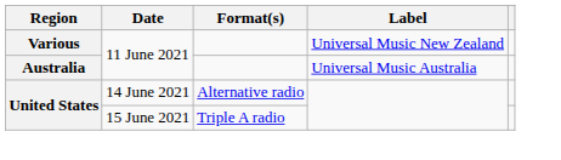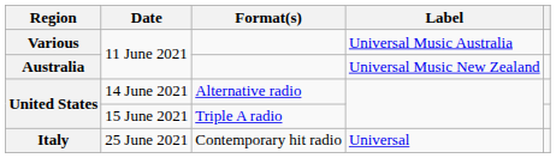 <table class="wikitable plainrowheaders">
 <tr>
 <th scope="col">Region</th>
 <th scope="col">Date</th>
 <th scope="col">Format(s)</th>
 <th scope="col">Label</th>
 <th scope="col"></th>
 </tr>
 <tr>
 <th scope="row">Various</th>
 <td rowspan="2">11 June 2021</td>
 <td></td>
-<td><a href='#'>Universal Music New Zealand</a></td>
+<td><a href='#'>Universal Music Australia</a></td>
 <td align="center"></td>
 </tr>
 <tr>
 <th scope="row">Australia</th>
 <td></td>
-<td><a href='#'>Universal Music Australia</a></td>
+<td><a href='#'>Universal Music New Zealand</a></td>
 <td align="center"></td>
 </tr>
 <tr>
 <th scope="row" rowspan="2">United States</th>
 <td>14 June 2021</td>
 <td><a href='#'>Alternative radio</a></td>
 <td rowspan="2"></td>
 <td align="center"></td>
 </tr>
 <tr>
 <td>15 June 2021</td>
 <td><a href='#'>Triple A radio</a></td>
 <td align="center"></td>
 </tr>
+<tr>
+<th scope="row">Italy</th>
+<td>25 June 2021</td>
+<td>Contemporary hit radio</td>
+<td><a href='#'>Universal</a></td>
+<td align="center"></td>
+</tr>
 </table>
